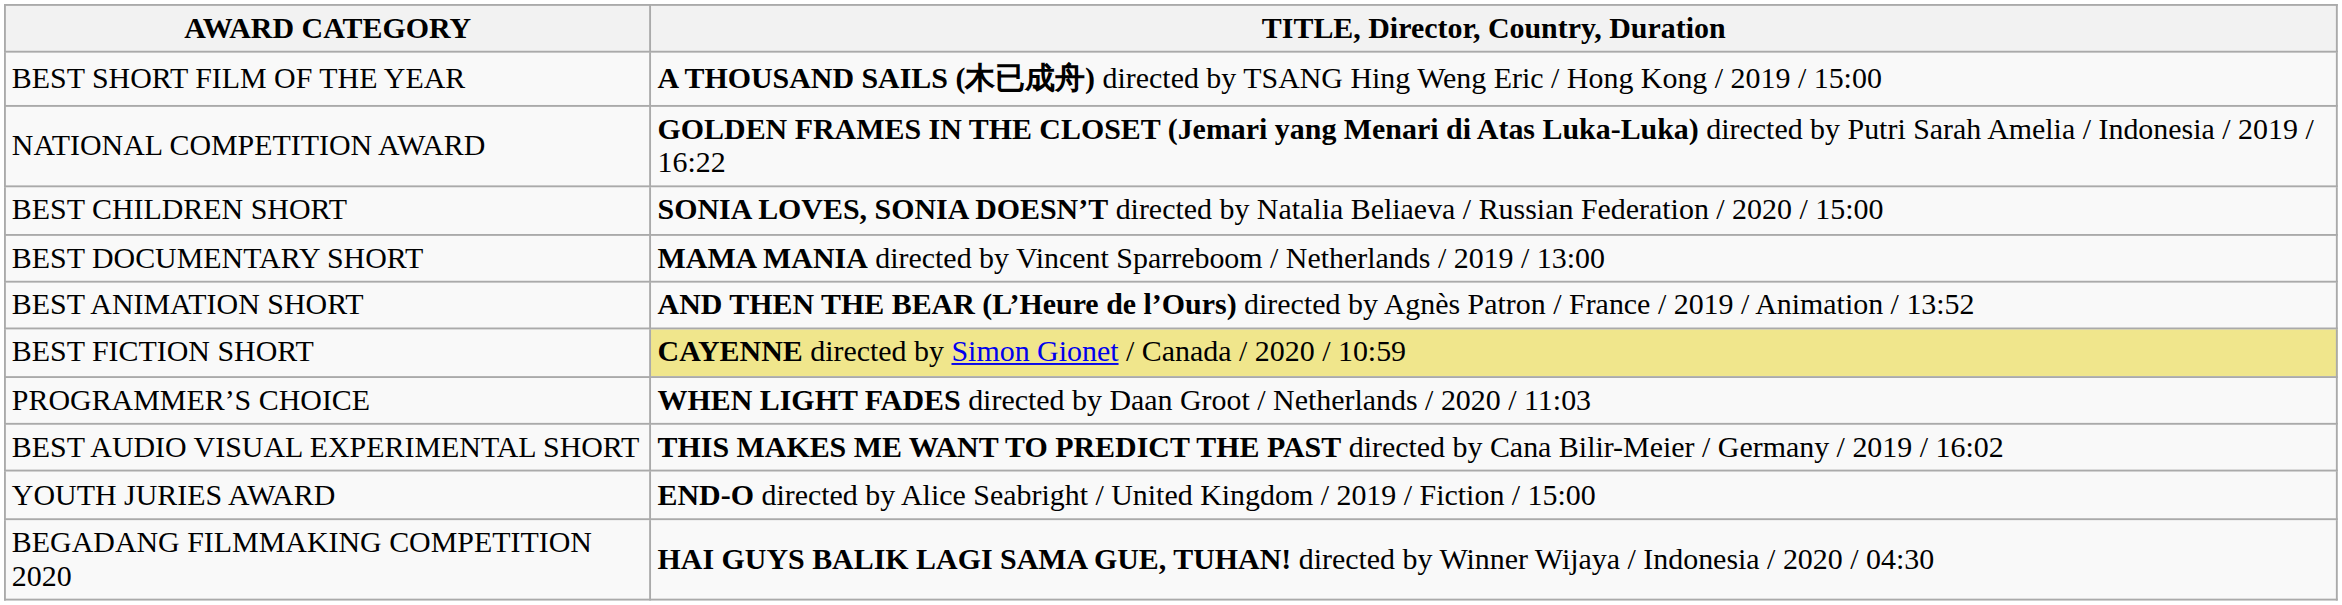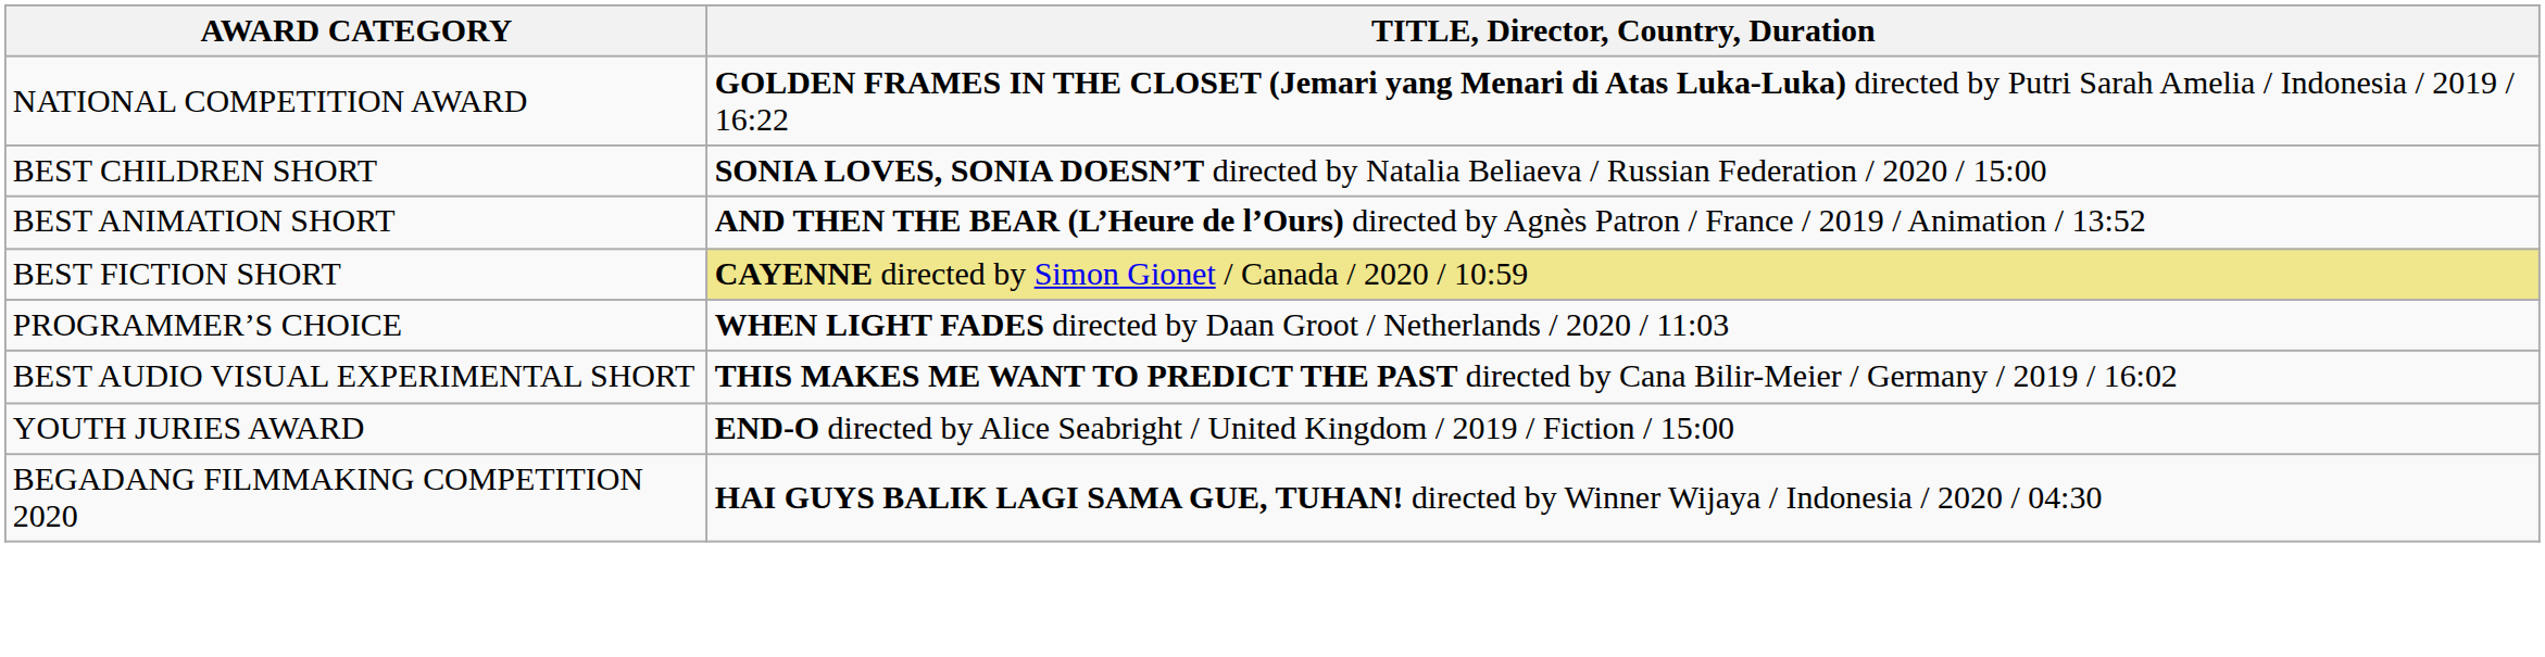 <table class="wikitable">
 <tr>
 <th>AWARD CATEGORY</th>
 <th>TITLE, Director, Country, Duration</th>
-</tr>
-<tr>
-<td>BEST SHORT FILM OF THE YEAR</td>
-<td><strong>A THOUSAND SAILS (木已成舟)</strong> directed by TSANG Hing Weng Eric / Hong Kong / 2019 / 15:00</td>
 </tr>
 <tr>
 <td>NATIONAL COMPETITION AWARD</td>
 <td><strong>GOLDEN FRAMES IN THE CLOSET (Jemari yang Menari di Atas Luka-Luka)</strong> directed by Putri Sarah Amelia / Indonesia / 2019 / 16:22</td>
 </tr>
 <tr>
 <td>BEST CHILDREN SHORT</td>
 <td><strong>SONIA LOVES, SONIA DOESN’T</strong> directed by Natalia Beliaeva / Russian Federation / 2020 / 15:00</td>
-</tr>
-<tr>
-<td>BEST DOCUMENTARY SHORT</td>
-<td><strong>MAMA MANIA</strong> directed by Vincent Sparreboom / Netherlands / 2019 / 13:00</td>
 </tr>
 <tr>
 <td>BEST ANIMATION SHORT</td>
 <td><strong>AND THEN THE BEAR (L’Heure de l’Ours)</strong> directed by Agnès Patron / France / 2019 / Animation / 13:52</td>
 </tr>
 <tr>
 <td>BEST FICTION SHORT</td>
 <td style="background: khaki;"><strong>CAYENNE</strong> directed by <a href='#'>Simon Gionet</a> / Canada / 2020 / 10:59</td>
 </tr>
 <tr>
 <td>PROGRAMMER’S CHOICE</td>
 <td><strong>WHEN LIGHT FADES</strong> directed by Daan Groot / Netherlands / 2020 / 11:03</td>
 </tr>
 <tr>
 <td>BEST AUDIO VISUAL EXPERIMENTAL SHORT</td>
 <td><strong>THIS MAKES ME WANT TO PREDICT THE PAST</strong> directed by Cana Bilir-Meier / Germany / 2019 / 16:02</td>
 </tr>
 <tr>
 <td>YOUTH JURIES AWARD</td>
 <td><strong>END-O</strong> directed by Alice Seabright / United Kingdom / 2019 / Fiction / 15:00</td>
 </tr>
 <tr>
 <td>BEGADANG FILMMAKING COMPETITION 2020</td>
 <td><strong>HAI GUYS BALIK LAGI SAMA GUE, TUHAN!</strong> directed by Winner Wijaya / Indonesia / 2020 / 04:30</td>
 </tr>
 </table>
